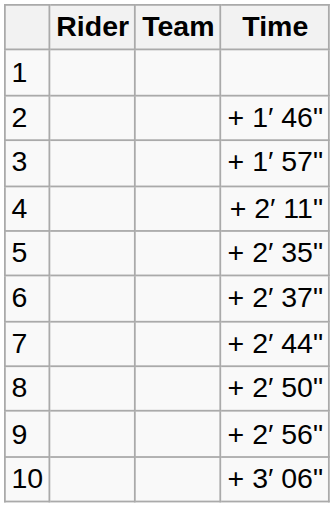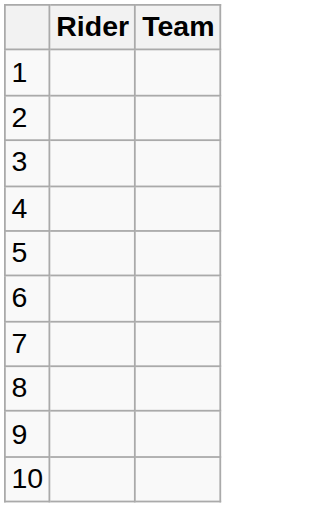 <table class="wikitable">
 <tr>
 <th></th>
 <th>Rider</th>
 <th>Team</th>
-<th>Time</th>
 </tr>
 <tr>
 <td>1</td>
 <td> </td>
 <td></td>
-<td align=right></td>
 </tr>
 <tr>
 <td>2</td>
 <td></td>
 <td></td>
-<td align=right>+ 1′ 46"</td>
 </tr>
 <tr>
 <td>3</td>
 <td></td>
 <td></td>
-<td align=right>+ 1′ 57"</td>
 </tr>
 <tr>
 <td>4</td>
 <td></td>
 <td></td>
-<td align=right>+ 2′ 11"</td>
 </tr>
 <tr>
 <td>5</td>
 <td></td>
 <td></td>
-<td align=right>+ 2′ 35"</td>
 </tr>
 <tr>
 <td>6</td>
 <td></td>
 <td></td>
-<td align=right>+ 2′ 37"</td>
 </tr>
 <tr>
 <td>7</td>
 <td></td>
 <td></td>
-<td align=right>+ 2′ 44"</td>
 </tr>
 <tr>
 <td>8</td>
 <td></td>
 <td></td>
-<td align=right>+ 2′ 50"</td>
 </tr>
 <tr>
 <td>9</td>
 <td></td>
 <td></td>
-<td align=right>+ 2′ 56"</td>
 </tr>
 <tr>
 <td>10</td>
 <td></td>
 <td></td>
-<td align=right>+ 3′ 06"</td>
 </tr>
 </table>
